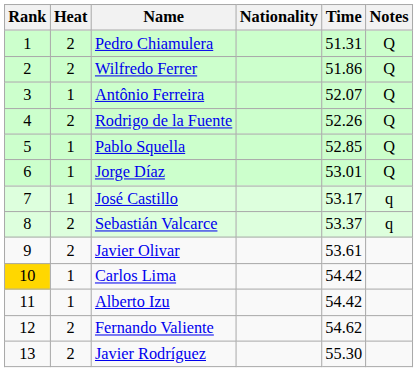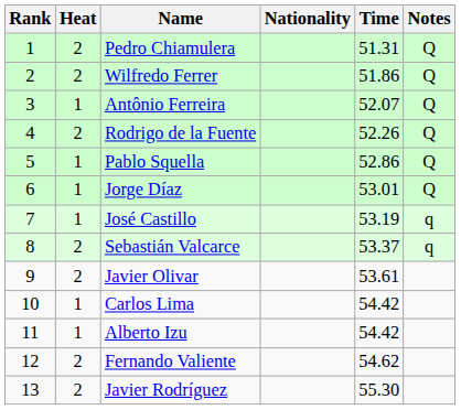 <table class="wikitable sortable" style="text-align:center">
 <tr>
 <th>Rank</th>
 <th>Heat</th>
 <th>Name</th>
 <th>Nationality</th>
 <th>Time</th>
 <th>Notes</th>
 </tr>
 <tr bgcolor=ccffcc>
 <td>1</td>
 <td>2</td>
 <td align=left><a href='#'>Pedro Chiamulera</a></td>
 <td align=left></td>
 <td>51.31</td>
 <td>Q</td>
 </tr>
 <tr bgcolor=ccffcc>
 <td>2</td>
 <td>2</td>
 <td align=left><a href='#'>Wilfredo Ferrer</a></td>
 <td align=left></td>
 <td>51.86</td>
 <td>Q</td>
 </tr>
 <tr bgcolor=ccffcc>
 <td>3</td>
 <td>1</td>
 <td align=left><a href='#'>Antônio Ferreira</a></td>
 <td align=left></td>
 <td>52.07</td>
 <td>Q</td>
 </tr>
 <tr bgcolor=ccffcc>
 <td>4</td>
 <td>2</td>
 <td align=left><a href='#'>Rodrigo de la Fuente</a></td>
 <td align=left></td>
 <td>52.26</td>
 <td>Q</td>
 </tr>
 <tr bgcolor=ccffcc>
 <td>5</td>
 <td>1</td>
 <td align=left><a href='#'>Pablo Squella</a></td>
 <td align=left></td>
-<td>52.85</td>
+<td>52.86</td>
 <td>Q</td>
 </tr>
 <tr bgcolor=ccffcc>
 <td>6</td>
 <td>1</td>
 <td align=left><a href='#'>Jorge Díaz</a></td>
 <td align=left></td>
 <td>53.01</td>
 <td>Q</td>
 </tr>
 <tr bgcolor=ddffdd>
 <td>7</td>
 <td>1</td>
 <td align=left><a href='#'>José Castillo</a></td>
 <td align=left></td>
-<td>53.17</td>
+<td>53.19</td>
 <td>q</td>
 </tr>
 <tr bgcolor=ddffdd>
 <td>8</td>
 <td>2</td>
 <td align=left><a href='#'>Sebastián Valcarce</a></td>
 <td align=left></td>
 <td>53.37</td>
 <td>q</td>
 </tr>
 <tr>
 <td>9</td>
 <td>2</td>
 <td align=left><a href='#'>Javier Olivar</a></td>
 <td align=left></td>
 <td>53.61</td>
 <td></td>
 </tr>
 <tr>
-<td style="background: gold;">10</td>
+<td>10</td>
 <td>1</td>
 <td align=left><a href='#'>Carlos Lima</a></td>
 <td align=left></td>
 <td>54.42</td>
 <td></td>
 </tr>
 <tr>
 <td>11</td>
 <td>1</td>
 <td align=left><a href='#'>Alberto Izu</a></td>
 <td align=left></td>
 <td>54.42</td>
 <td></td>
 </tr>
 <tr>
 <td>12</td>
 <td>2</td>
 <td align=left><a href='#'>Fernando Valiente</a></td>
 <td align=left></td>
 <td>54.62</td>
 <td></td>
 </tr>
 <tr>
 <td>13</td>
 <td>2</td>
 <td align=left><a href='#'>Javier Rodríguez</a></td>
 <td align=left></td>
 <td>55.30</td>
 <td></td>
 </tr>
 </table>
